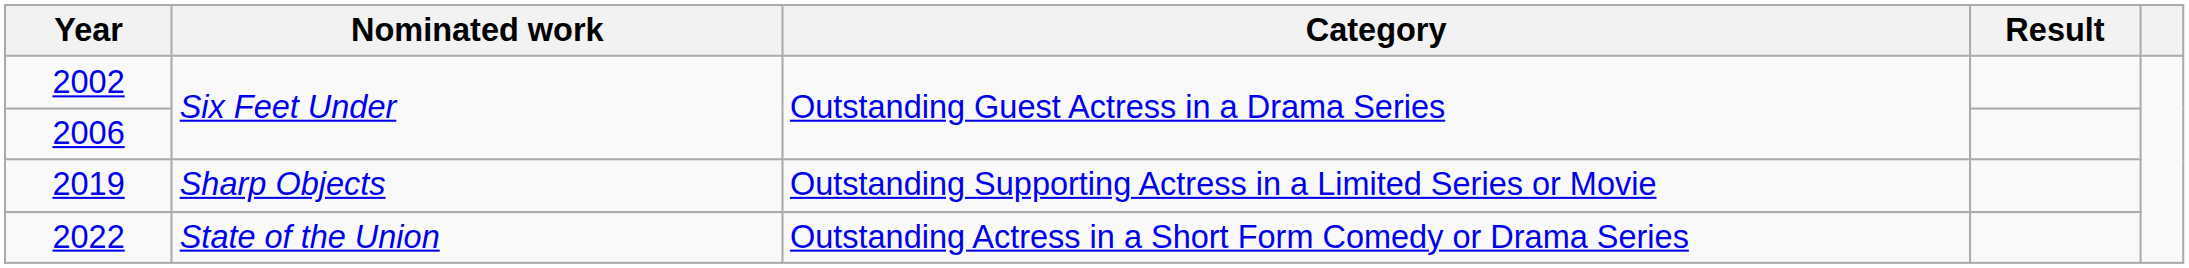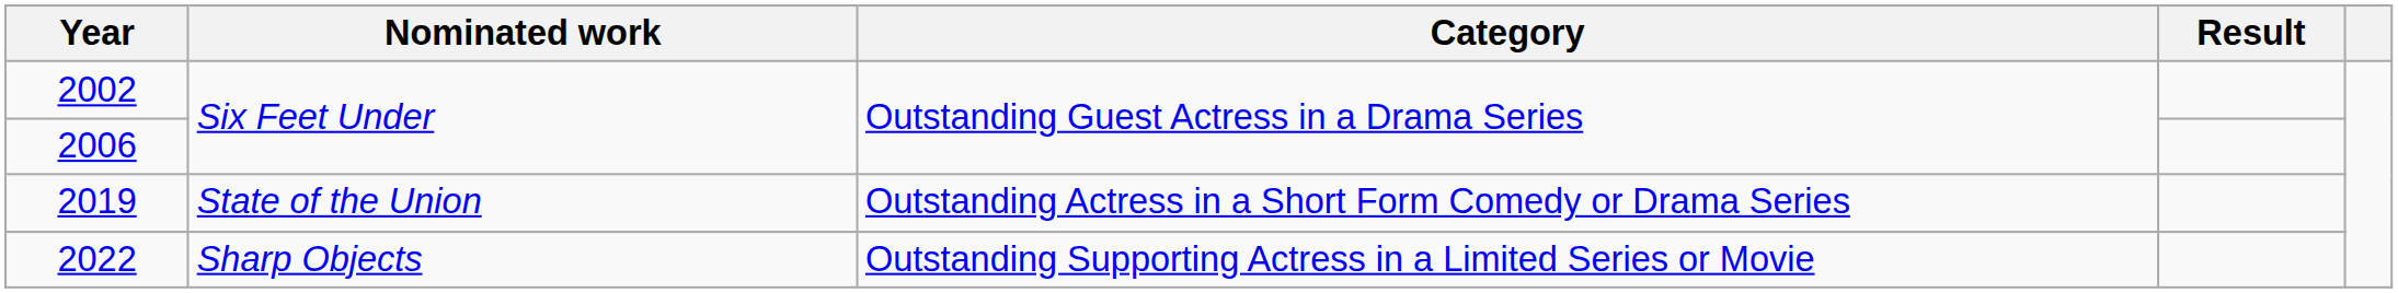 <table class="wikitable" style="width:85%;">
 <tr>
 <th scope="col" style="width:5em;">Year</th>
 <th scope="col" style="width:20em;">Nominated work</th>
 <th scope="col" style="width:40em;">Category</th>
 <th scope="col" style="width:5em;">Result</th>
 <th class="unsortable" style="width:1em;"></th>
 </tr>
 <tr>
 <td style="text-align:center;"><a href='#'>2002</a></td>
 <td rowspan="2"><em><a href='#'>Six Feet Under</a></em></td>
 <td rowspan="2"><a href='#'>Outstanding Guest Actress in a Drama Series</a></td>
 <td></td>
 <td align="center" rowspan="4"></td>
 </tr>
 <tr>
 <td style="text-align:center;"><a href='#'>2006</a></td>
 <td></td>
 </tr>
 <tr>
 <td style="text-align:center;"><a href='#'>2019</a></td>
+<td><em><a href='#'>State of the Union</a></em></td>
+<td><a href='#'>Outstanding Actress in a Short Form Comedy or Drama Series</a></td>
+<td></td>
+</tr>
+<tr>
+<td style="text-align:center;"><a href='#'>2022</a></td>
 <td><em><a href='#'>Sharp Objects</a></em></td>
 <td><a href='#'>Outstanding Supporting Actress in a Limited Series or Movie</a></td>
 <td></td>
 </tr>
-<tr>
-<td style="text-align:center;"><a href='#'>2022</a></td>
-<td><em><a href='#'>State of the Union</a></em></td>
-<td><a href='#'>Outstanding Actress in a Short Form Comedy or Drama Series</a></td>
-<td></td>
-</tr>
 </table>
